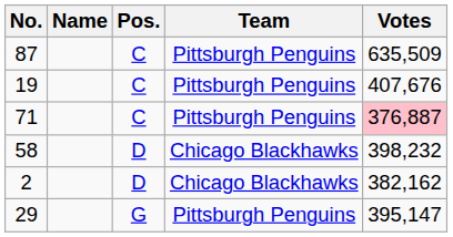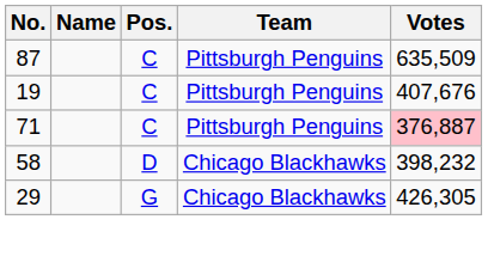 <table class="wikitable sortable" style="text-align:center">
 <tr>
 <th>No.</th>
 <th>Name</th>
 <th>Pos.</th>
 <th>Team</th>
 <th>Votes</th>
 </tr>
 <tr>
 <td>87</td>
 <td></td>
 <td><a href='#'>C</a></td>
 <td><a href='#'>Pittsburgh Penguins</a></td>
 <td>635,509</td>
 </tr>
 <tr>
 <td>19</td>
 <td></td>
 <td><a href='#'>C</a></td>
 <td><a href='#'>Pittsburgh Penguins</a></td>
 <td>407,676</td>
 </tr>
 <tr>
 <td>71</td>
 <td></td>
 <td><a href='#'>C</a></td>
 <td><a href='#'>Pittsburgh Penguins</a></td>
 <td style="background: pink;">376,887</td>
 </tr>
 <tr>
 <td>58</td>
 <td></td>
 <td><a href='#'>D</a></td>
 <td><a href='#'>Chicago Blackhawks</a></td>
 <td>398,232</td>
 </tr>
 <tr>
-<td>2</td>
-<td></td>
-<td><a href='#'>D</a></td>
-<td><a href='#'>Chicago Blackhawks</a></td>
-<td>382,162</td>
-</tr>
-<tr>
 <td>29</td>
 <td></td>
 <td><a href='#'>G</a></td>
-<td><a href='#'>Pittsburgh Penguins</a></td>
-<td>395,147</td>
+<td><a href='#'>Chicago Blackhawks</a></td>
+<td>426,305</td>
 </tr>
 </table>
